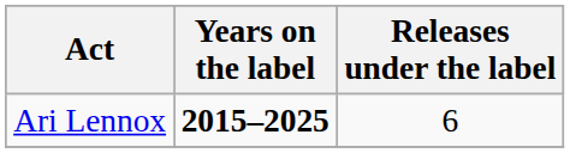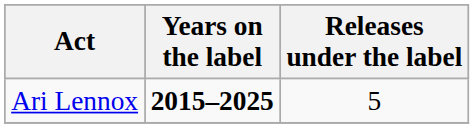 <table class="wikitable sortable plainrowheaders" style="text-align:center;">
 <tr style="background:#ccc;">
 <th>Act</th>
 <th>Years on <br>the label</th>
 <th>Releases <br>under the label</th>
 </tr>
 <tr>
 <td><a href='#'>Ari Lennox</a></td>
 <td style="text-align:center;"><strong>2015–2025</strong></td>
-<td style="text-align:center;">6</td>
+<td style="text-align:center;">5</td>
 </tr>
 <tr>
 </tr>
 </table>
